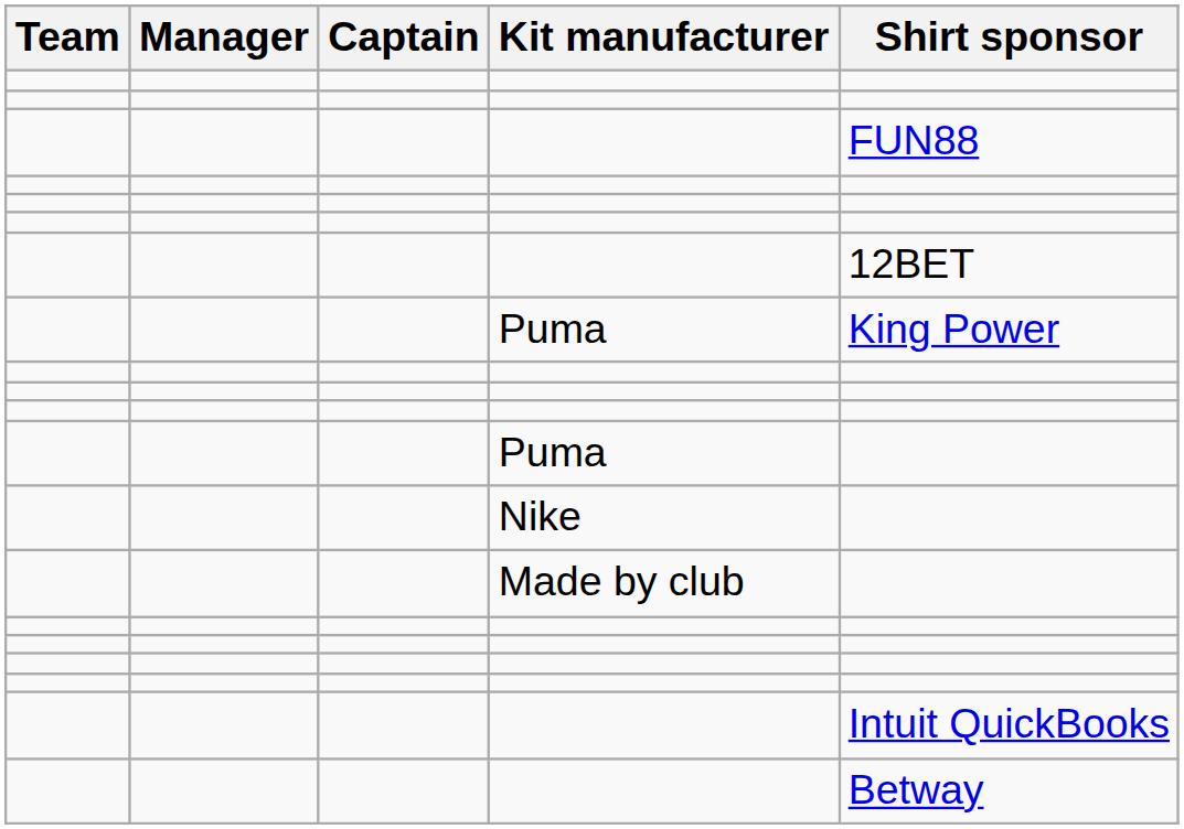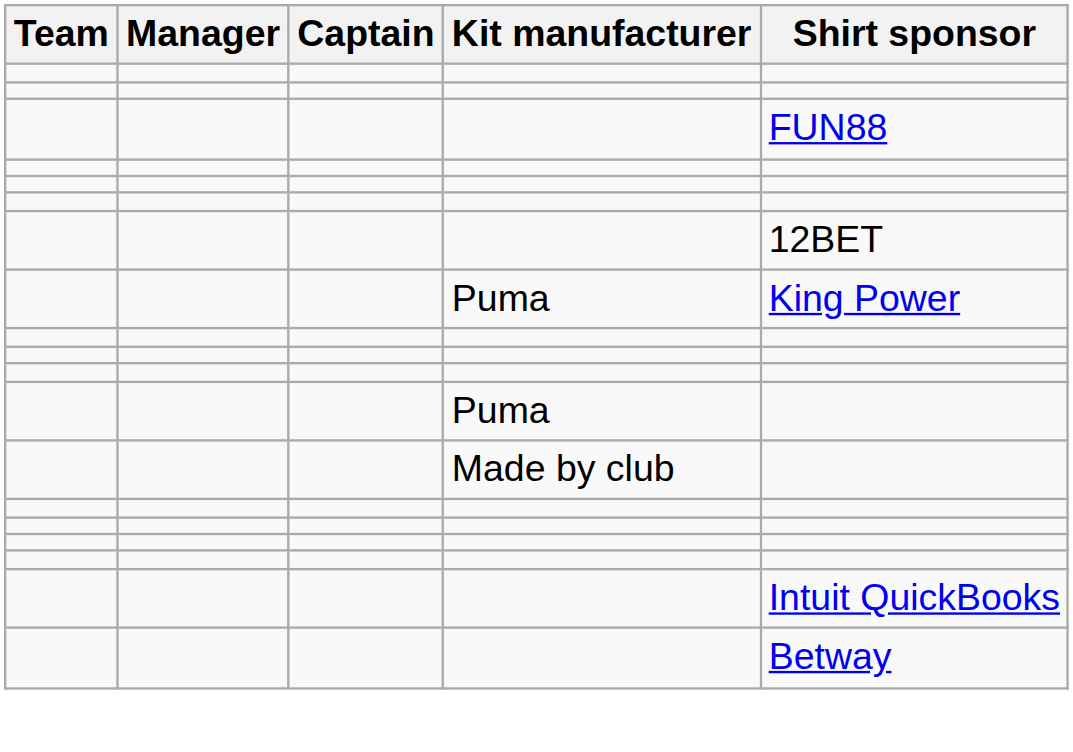 <table class="wikitable sortable">
 <tr>
 <th>Team</th>
 <th>Manager</th>
 <th>Captain</th>
 <th>Kit manufacturer</th>
 <th>Shirt sponsor</th>
 </tr>
 <tr>
 <td></td>
 <td></td>
 <td></td>
 <td></td>
 <td></td>
 </tr>
 <tr>
 <td></td>
 <td></td>
 <td></td>
 <td></td>
 <td></td>
 </tr>
 <tr>
 <td></td>
 <td></td>
 <td></td>
 <td></td>
 <td><a href='#'>FUN88</a></td>
 </tr>
 <tr>
 <td></td>
 <td></td>
 <td></td>
 <td></td>
 <td></td>
 </tr>
 <tr>
 <td></td>
 <td></td>
 <td></td>
 <td></td>
 <td></td>
 </tr>
 <tr>
 <td></td>
 <td></td>
 <td></td>
 <td></td>
 <td></td>
 </tr>
 <tr>
 <td></td>
 <td></td>
 <td></td>
 <td></td>
 <td>12BET</td>
 </tr>
 <tr>
 <td></td>
 <td></td>
 <td></td>
 <td>Puma</td>
 <td><a href='#'>King Power</a></td>
 </tr>
 <tr>
 <td></td>
 <td></td>
 <td></td>
 <td></td>
 <td></td>
 </tr>
 <tr>
 <td></td>
 <td></td>
 <td></td>
 <td></td>
 <td></td>
 </tr>
 <tr>
 <td></td>
 <td></td>
 <td></td>
 <td></td>
 <td></td>
 </tr>
 <tr>
 <td></td>
 <td></td>
 <td></td>
 <td>Puma</td>
 <td></td>
 </tr>
 <tr>
 <td></td>
 <td></td>
 <td></td>
-<td>Nike</td>
-<td></td>
-</tr>
-<tr>
-<td></td>
-<td></td>
-<td></td>
 <td>Made by club</td>
 <td></td>
 </tr>
 <tr>
 <td></td>
 <td></td>
 <td></td>
 <td></td>
 <td></td>
 </tr>
 <tr>
 <td></td>
 <td></td>
 <td></td>
 <td></td>
 <td></td>
 </tr>
 <tr>
 <td></td>
 <td></td>
 <td></td>
 <td></td>
 <td></td>
 </tr>
 <tr>
 <td></td>
 <td></td>
 <td></td>
 <td></td>
 <td></td>
 </tr>
 <tr>
 <td></td>
 <td></td>
 <td></td>
 <td></td>
 <td><a href='#'>Intuit QuickBooks</a></td>
 </tr>
 <tr>
 <td></td>
 <td></td>
 <td></td>
 <td></td>
 <td><a href='#'>Betway</a></td>
 </tr>
 </table>
